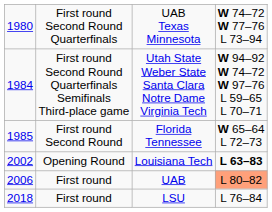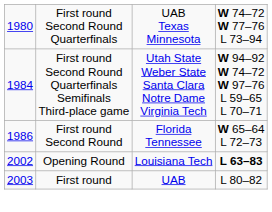 <table class="wikitable">
 <tr align="center">
 <td><a href='#'>1980</a></td>
 <td>First round<br>Second Round<br>Quarterfinals</td>
 <td>UAB<br><a href='#'>Texas</a><br><a href='#'>Minnesota</a></td>
 <td><strong>W</strong> 74–72<br><strong>W</strong> 77–76<br>L 73–94</td>
 </tr>
 <tr align="center">
 <td><a href='#'>1984</a></td>
 <td>First round<br>Second Round<br>Quarterfinals<br>Semifinals<br>Third-place game</td>
 <td><a href='#'>Utah State</a><br><a href='#'>Weber State</a><br><a href='#'>Santa Clara</a><br><a href='#'>Notre Dame</a><br><a href='#'>Virginia Tech</a></td>
 <td><strong>W</strong> 94–92<br><strong>W</strong> 74–72<br><strong>W</strong> 97–76<br>L 59–65<br>L 70–71</td>
 </tr>
 <tr align="center">
-<td><a href='#'>1985</a></td>
+<td><a href='#'>1986</a></td>
 <td>First round<br>Second Round</td>
 <td><a href='#'>Florida</a><br><a href='#'>Tennessee</a></td>
 <td><strong>W</strong> 65–64<br>L 72–73</td>
 </tr>
 <tr align="center">
 <td><a href='#'>2002</a></td>
 <td>Opening Round</td>
 <td><a href='#'>Louisiana Tech</a></td>
 <td><strong>L 63–83</strong></td>
 </tr>
 <tr align="center">
-<td><a href='#'>2006</a></td>
+<td><a href='#'>2003</a></td>
 <td>First round</td>
 <td><a href='#'>UAB</a></td>
-<td style="background: lightsalmon;">L 80–82</td>
-</tr>
-<tr align="center">
-<td><a href='#'>2018</a></td>
-<td>First round</td>
-<td><a href='#'>LSU</a></td>
-<td>L 76–84</td>
+<td>L 80–82</td>
 </tr>
 </table>
